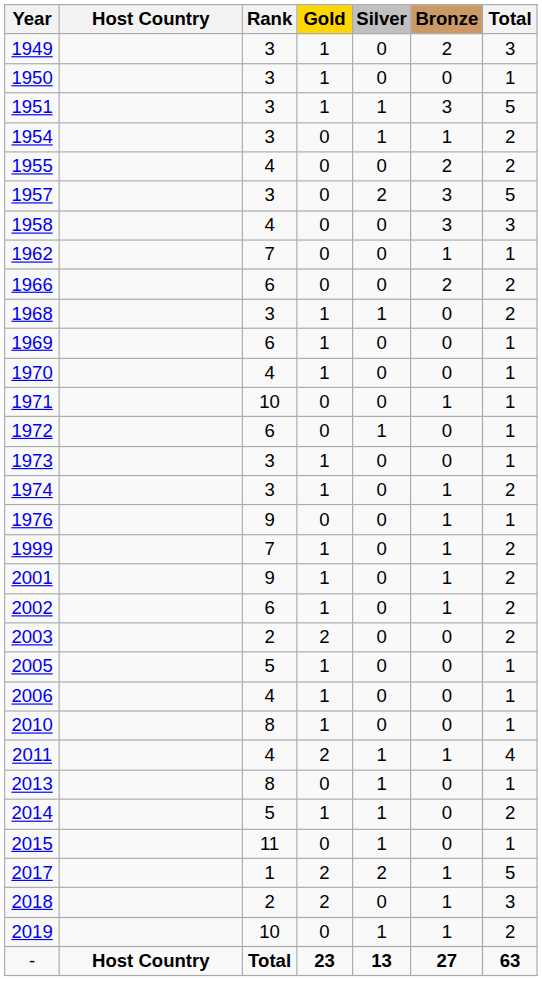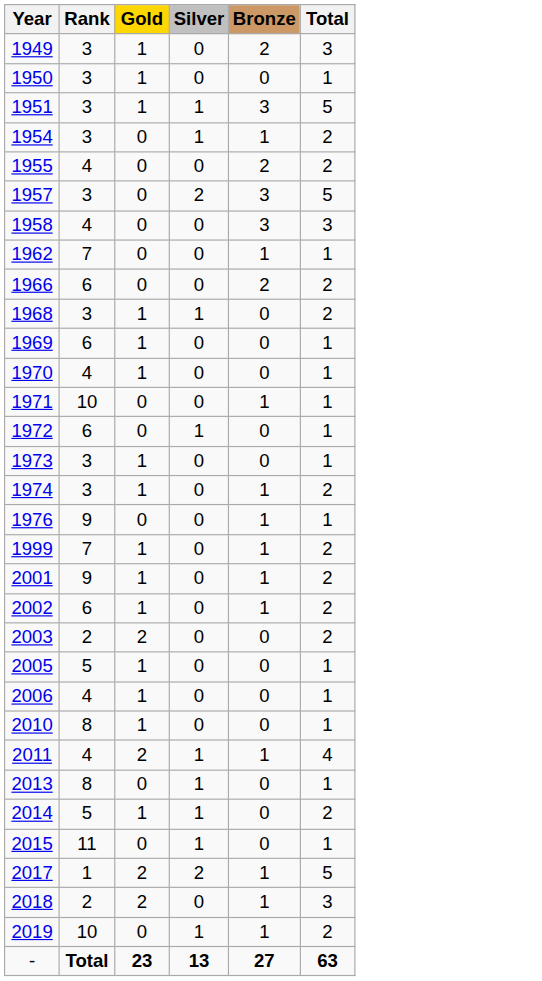 <table class="wikitable">
 <tr>
 <th width=40>Year</th>
-<th width=150>Host Country</th>
 <th width=40>Rank</th>
 <td width=40 bgcolor=gold align="center"><strong>Gold</strong></td>
 <td width=40 bgcolor=silver align="center"><strong>Silver</strong></td>
 <td width=4 bgcolor=#cc9966 align="center"><strong>Bronze</strong></td>
 <th width=40>Total</th>
 </tr>
 <tr align="center">
 <td><a href='#'>1949</a></td>
-<td align="left"></td>
 <td>3</td>
 <td>1</td>
 <td>0</td>
 <td>2</td>
 <td>3</td>
 </tr>
 <tr align="center">
 <td><a href='#'>1950</a></td>
-<td align="left"></td>
 <td>3</td>
 <td>1</td>
 <td>0</td>
 <td>0</td>
 <td>1</td>
 </tr>
 <tr align="center">
 <td><a href='#'>1951</a></td>
-<td align="left"></td>
 <td>3</td>
 <td>1</td>
 <td>1</td>
 <td>3</td>
 <td>5</td>
 </tr>
 <tr align="center">
 <td><a href='#'>1954</a></td>
-<td align="left"></td>
 <td>3</td>
 <td>0</td>
 <td>1</td>
 <td>1</td>
 <td>2</td>
 </tr>
 <tr align="center">
 <td><a href='#'>1955</a></td>
-<td align="left"></td>
 <td>4</td>
 <td>0</td>
 <td>0</td>
 <td>2</td>
 <td>2</td>
 </tr>
 <tr align="center">
 <td><a href='#'>1957</a></td>
-<td align="left"></td>
 <td>3</td>
 <td>0</td>
 <td>2</td>
 <td>3</td>
 <td>5</td>
 </tr>
 <tr align="center">
 <td><a href='#'>1958</a></td>
-<td align="left"></td>
 <td>4</td>
 <td>0</td>
 <td>0</td>
 <td>3</td>
 <td>3</td>
 </tr>
 <tr align="center">
 <td><a href='#'>1962</a></td>
-<td align="left"></td>
 <td>7</td>
 <td>0</td>
 <td>0</td>
 <td>1</td>
 <td>1</td>
 </tr>
 <tr align="center">
 <td><a href='#'>1966</a></td>
-<td align="left"></td>
 <td>6</td>
 <td>0</td>
 <td>0</td>
 <td>2</td>
 <td>2</td>
 </tr>
 <tr align="center">
 <td><a href='#'>1968</a></td>
-<td align="left"></td>
 <td>3</td>
 <td>1</td>
 <td>1</td>
 <td>0</td>
 <td>2</td>
 </tr>
 <tr align="center">
 <td><a href='#'>1969</a></td>
-<td align="left"></td>
 <td>6</td>
 <td>1</td>
 <td>0</td>
 <td>0</td>
 <td>1</td>
 </tr>
 <tr align="center">
 <td><a href='#'>1970</a></td>
-<td align="left"></td>
 <td>4</td>
 <td>1</td>
 <td>0</td>
 <td>0</td>
 <td>1</td>
 </tr>
 <tr align="center">
 <td><a href='#'>1971</a></td>
-<td align="left"></td>
 <td>10</td>
 <td>0</td>
 <td>0</td>
 <td>1</td>
 <td>1</td>
 </tr>
 <tr align="center">
 <td><a href='#'>1972</a></td>
-<td align="left"></td>
 <td>6</td>
 <td>0</td>
 <td>1</td>
 <td>0</td>
 <td>1</td>
 </tr>
 <tr align="center">
 <td><a href='#'>1973</a></td>
-<td align="left"></td>
 <td>3</td>
 <td>1</td>
 <td>0</td>
 <td>0</td>
 <td>1</td>
 </tr>
 <tr align="center">
 <td><a href='#'>1974</a></td>
-<td align="left"></td>
 <td>3</td>
 <td>1</td>
 <td>0</td>
 <td>1</td>
 <td>2</td>
 </tr>
 <tr align="center">
 <td><a href='#'>1976</a></td>
-<td align="left"></td>
 <td>9</td>
 <td>0</td>
 <td>0</td>
 <td>1</td>
 <td>1</td>
 </tr>
 <tr align="center">
 <td><a href='#'>1999</a></td>
-<td align="left"></td>
 <td>7</td>
 <td>1</td>
 <td>0</td>
 <td>1</td>
 <td>2</td>
 </tr>
 <tr align="center">
 <td><a href='#'>2001</a></td>
-<td align="left"></td>
 <td>9</td>
 <td>1</td>
 <td>0</td>
 <td>1</td>
 <td>2</td>
 </tr>
 <tr align="center">
 <td><a href='#'>2002</a></td>
-<td align="left"></td>
 <td>6</td>
 <td>1</td>
 <td>0</td>
 <td>1</td>
 <td>2</td>
 </tr>
 <tr align="center">
 <td><a href='#'>2003</a></td>
-<td align="left"></td>
 <td>2</td>
 <td>2</td>
 <td>0</td>
 <td>0</td>
 <td>2</td>
 </tr>
 <tr align="center">
 <td><a href='#'>2005</a></td>
-<td align="left"></td>
 <td>5</td>
 <td>1</td>
 <td>0</td>
 <td>0</td>
 <td>1</td>
 </tr>
 <tr align="center">
 <td><a href='#'>2006</a></td>
-<td align="left"></td>
 <td>4</td>
 <td>1</td>
 <td>0</td>
 <td>0</td>
 <td>1</td>
 </tr>
 <tr align="center">
 <td><a href='#'>2010</a></td>
-<td align="left"></td>
 <td>8</td>
 <td>1</td>
 <td>0</td>
 <td>0</td>
 <td>1</td>
 </tr>
 <tr align="center">
 <td><a href='#'>2011</a></td>
-<td align="left"></td>
 <td>4</td>
 <td>2</td>
 <td>1</td>
 <td>1</td>
 <td>4</td>
 </tr>
 <tr align="center">
 <td><a href='#'>2013</a></td>
-<td align="left"></td>
 <td>8</td>
 <td>0</td>
 <td>1</td>
 <td>0</td>
 <td>1</td>
 </tr>
 <tr align="center">
 <td><a href='#'>2014</a></td>
-<td align="left"></td>
 <td>5</td>
 <td>1</td>
 <td>1</td>
 <td>0</td>
 <td>2</td>
 </tr>
 <tr align="center">
 <td><a href='#'>2015</a></td>
-<td align="left"></td>
 <td>11</td>
 <td>0</td>
 <td>1</td>
 <td>0</td>
 <td>1</td>
 </tr>
 <tr align="center">
 <td><a href='#'>2017</a></td>
-<td align="left"></td>
 <td>1</td>
 <td>2</td>
 <td>2</td>
 <td>1</td>
 <td>5</td>
 </tr>
 <tr align="center">
 <td><a href='#'>2018</a></td>
-<td align="left"></td>
 <td>2</td>
 <td>2</td>
 <td>0</td>
 <td>1</td>
 <td>3</td>
 </tr>
 <tr align="center">
 <td><a href='#'>2019</a></td>
-<td align="left"></td>
 <td>10</td>
 <td>0</td>
 <td>1</td>
 <td>1</td>
 <td>2</td>
 </tr>
 <tr align="center">
 <td>-</td>
-<td align="center"><strong>Host Country</strong></td>
 <td><strong>Total</strong></td>
 <td><strong>23</strong></td>
 <td><strong>13</strong></td>
 <td><strong>27</strong></td>
 <td><strong>63</strong></td>
 </tr>
 </table>
